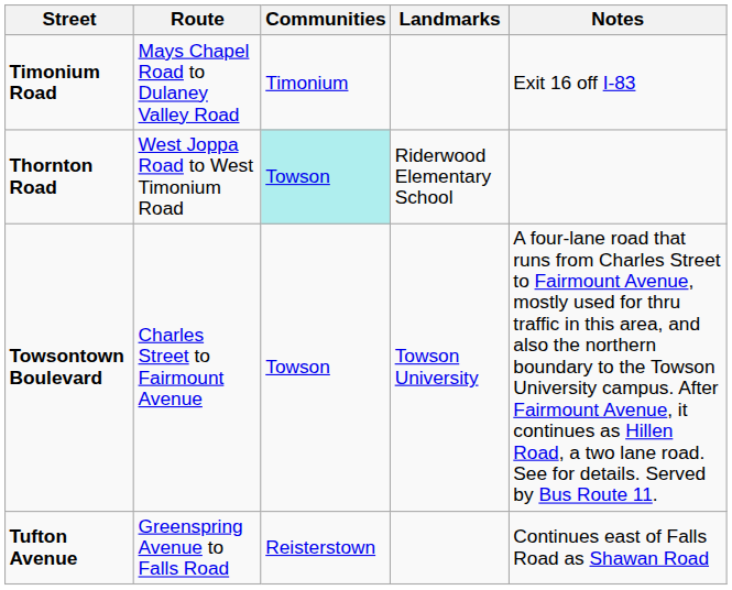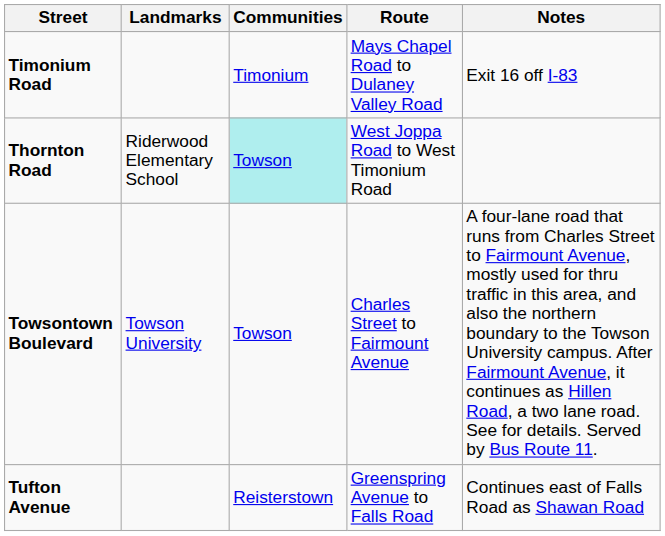 <table class="wikitable">
 <tr>
 <th>Street</th>
+<th>Landmarks</th>
+<th>Communities</th>
 <th>Route</th>
-<th>Communities</th>
-<th>Landmarks</th>
 <th>Notes</th>
 </tr>
 <tr>
 <td><strong>Timonium Road</strong></td>
+<td></td>
+<td><a href='#'>Timonium</a></td>
 <td><a href='#'>Mays Chapel Road</a> to <a href='#'>Dulaney Valley Road</a></td>
-<td><a href='#'>Timonium</a></td>
-<td></td>
 <td>Exit 16 off <a href='#'>I-83</a></td>
 </tr>
 <tr>
 <td><strong>Thornton Road</strong></td>
+<td>Riderwood Elementary School</td>
+<td style="background: paleturquoise;"><a href='#'>Towson</a></td>
 <td><a href='#'>West Joppa Road</a> to West Timonium Road</td>
-<td style="background: paleturquoise;"><a href='#'>Towson</a></td>
-<td>Riderwood Elementary School</td>
 <td></td>
 </tr>
 <tr>
 <td><strong>Towsontown Boulevard</strong></td>
+<td><a href='#'>Towson University</a></td>
+<td><a href='#'>Towson</a></td>
 <td><a href='#'>Charles Street</a> to <a href='#'>Fairmount Avenue</a></td>
-<td><a href='#'>Towson</a></td>
-<td><a href='#'>Towson University</a></td>
 <td>A four-lane road that runs from Charles Street to <a href='#'>Fairmount Avenue</a>, mostly used for thru traffic in this area, and also the northern boundary to the Towson University campus. After <a href='#'>Fairmount Avenue</a>, it continues as <a href='#'>Hillen Road</a>, a two lane road. See  for details. Served by <a href='#'>Bus Route 11</a>.</td>
 </tr>
 <tr>
 <td><strong>Tufton Avenue</strong></td>
+<td></td>
+<td><a href='#'>Reisterstown</a></td>
 <td><a href='#'>Greenspring Avenue</a> to <a href='#'>Falls Road</a></td>
-<td><a href='#'>Reisterstown</a></td>
-<td></td>
 <td>Continues east of Falls Road as <a href='#'>Shawan Road</a></td>
 </tr>
 </table>
